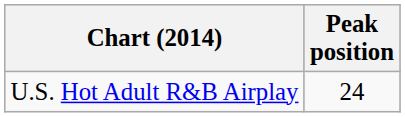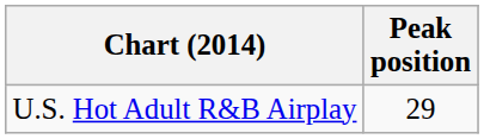 <table class="wikitable">
 <tr>
 <th>Chart (2014)</th>
 <th>Peak<br>position</th>
 </tr>
 <tr>
 <td>U.S. <a href='#'>Hot Adult R&B Airplay</a></td>
-<td align="center">24</td>
+<td align="center">29</td>
 </tr>
 </table>
